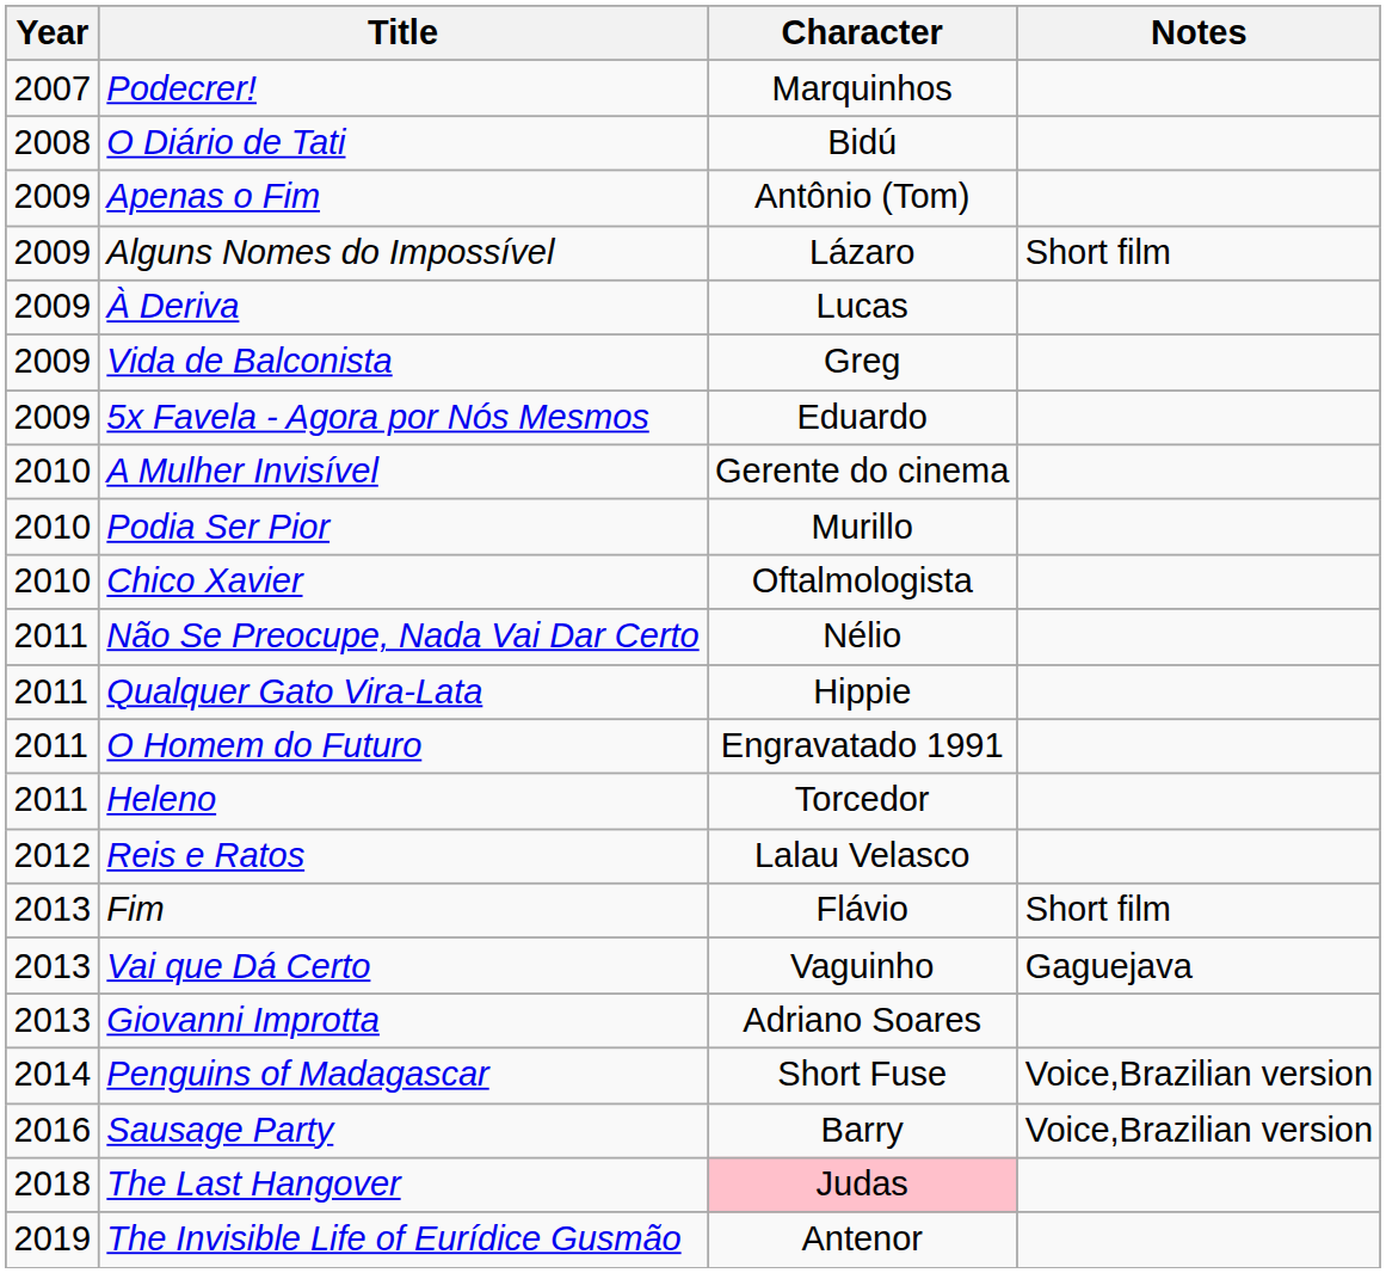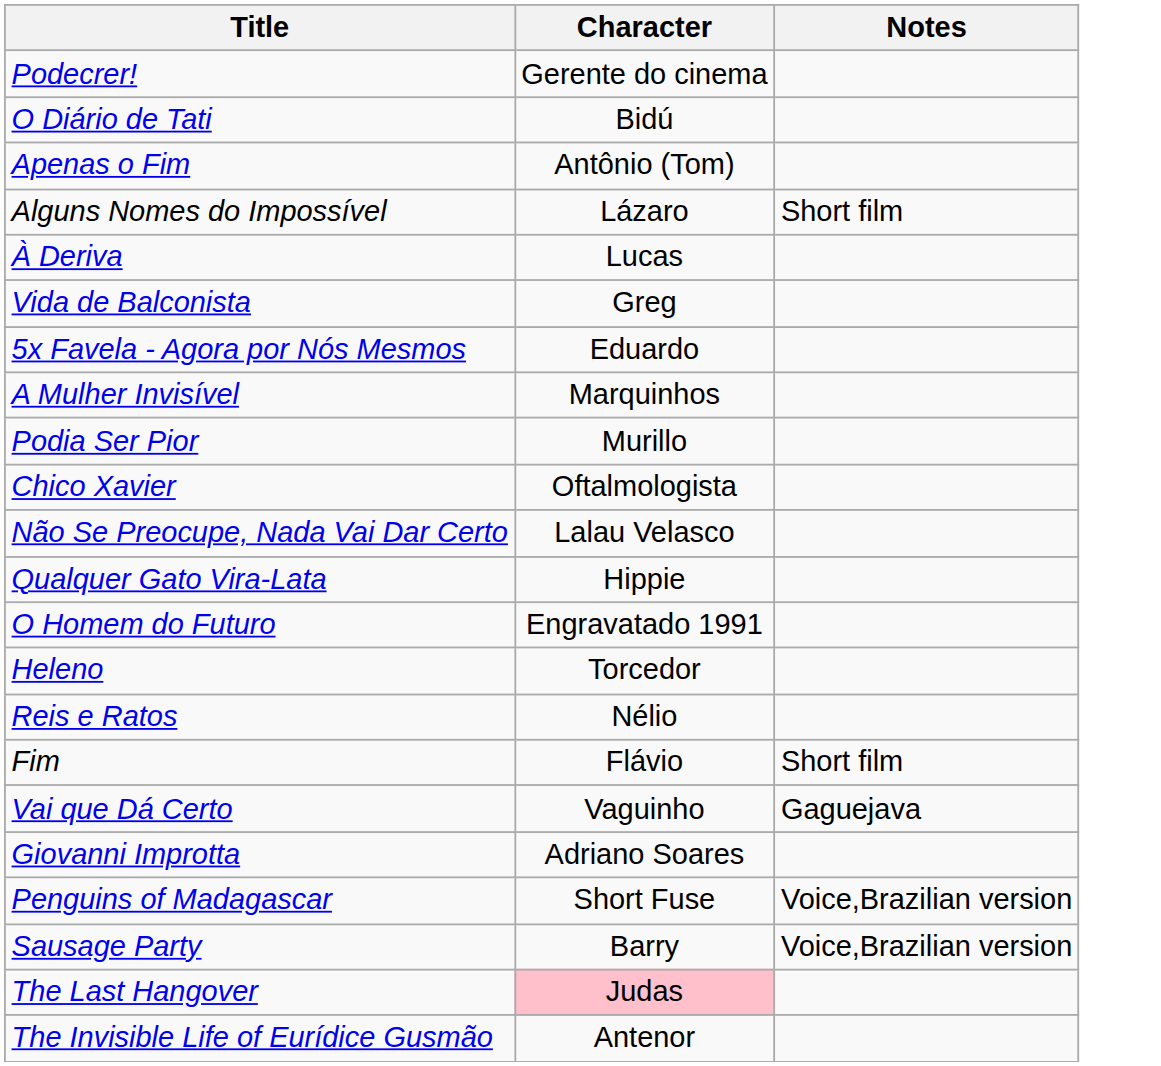 <table class="wikitable">
 <tr>
-<th>Year</th>
 <th>Title</th>
 <th>Character</th>
 <th>Notes</th>
 </tr>
 <tr>
-<td>2007</td>
 <td><em><a href='#'>Podecrer!</a></em></td>
-<td style="text-align:center;">Marquinhos</td>
+<td style="text-align:center;">Gerente do cinema</td>
 <td></td>
 </tr>
 <tr>
-<td>2008</td>
 <td><em><a href='#'>O Diário de Tati</a></em></td>
 <td style="text-align:center;">Bidú</td>
 <td></td>
 </tr>
 <tr>
-<td>2009</td>
 <td><em><a href='#'>Apenas o Fim</a></em></td>
 <td style="text-align:center;">Antônio (Tom)</td>
 <td></td>
 </tr>
 <tr>
-<td>2009</td>
 <td><em>Alguns Nomes do Impossível</em></td>
 <td style="text-align:center;">Lázaro</td>
 <td>Short film</td>
 </tr>
 <tr>
-<td>2009</td>
 <td><em><a href='#'>À Deriva</a></em></td>
 <td style="text-align:center;">Lucas</td>
 <td></td>
 </tr>
 <tr>
-<td>2009</td>
 <td><em><a href='#'>Vida de Balconista</a></em></td>
 <td style="text-align:center;">Greg</td>
 <td></td>
 </tr>
 <tr>
-<td>2009</td>
 <td><em><a href='#'>5x Favela - Agora por Nós Mesmos</a></em></td>
 <td style="text-align:center;">Eduardo</td>
 <td></td>
 </tr>
 <tr>
-<td>2010</td>
 <td><em><a href='#'>A Mulher Invisível</a></em></td>
-<td style="text-align:center;">Gerente do cinema</td>
+<td style="text-align:center;">Marquinhos</td>
 <td></td>
 </tr>
 <tr>
-<td>2010</td>
 <td><em><a href='#'>Podia Ser Pior</a></em></td>
 <td style="text-align:center;">Murillo</td>
 <td></td>
 </tr>
 <tr>
-<td>2010</td>
 <td><em><a href='#'>Chico Xavier</a></em></td>
 <td style="text-align:center;">Oftalmologista</td>
 <td></td>
 </tr>
 <tr>
-<td>2011</td>
 <td><em><a href='#'>Não Se Preocupe, Nada Vai Dar Certo</a></em></td>
-<td style="text-align:center;">Nélio</td>
+<td style="text-align:center;">Lalau Velasco</td>
 <td></td>
 </tr>
 <tr>
-<td>2011</td>
 <td><em><a href='#'>Qualquer Gato Vira-Lata</a></em></td>
 <td style="text-align:center;">Hippie</td>
 <td></td>
 </tr>
 <tr>
-<td>2011</td>
 <td><em><a href='#'>O Homem do Futuro</a></em></td>
 <td style="text-align:center;">Engravatado 1991</td>
 <td></td>
 </tr>
 <tr>
-<td>2011</td>
 <td><em><a href='#'>Heleno</a></em></td>
 <td style="text-align:center;">Torcedor</td>
 <td></td>
 </tr>
 <tr>
-<td>2012</td>
 <td><em><a href='#'>Reis e Ratos</a></em></td>
-<td style="text-align:center;">Lalau Velasco</td>
+<td style="text-align:center;">Nélio</td>
 <td></td>
 </tr>
 <tr>
-<td>2013</td>
 <td><em>Fim</em></td>
 <td style="text-align:center;">Flávio</td>
 <td>Short film</td>
 </tr>
 <tr>
-<td>2013</td>
 <td><em><a href='#'>Vai que Dá Certo</a></em></td>
 <td style="text-align:center;">Vaguinho</td>
 <td>Gaguejava</td>
 </tr>
 <tr>
-<td>2013</td>
 <td><em><a href='#'>Giovanni Improtta</a></em></td>
 <td style="text-align:center;">Adriano Soares</td>
 <td></td>
 </tr>
 <tr>
-<td>2014</td>
 <td><em><a href='#'>Penguins of Madagascar</a></em></td>
 <td style="text-align:center;">Short Fuse</td>
 <td>Voice,Brazilian version</td>
 </tr>
 <tr>
-<td>2016</td>
 <td><em><a href='#'>Sausage Party</a></em></td>
 <td style="text-align:center;">Barry</td>
 <td>Voice,Brazilian version</td>
 </tr>
 <tr>
-<td>2018</td>
 <td><em><a href='#'>The Last Hangover</a></em></td>
 <td style="background: pink; text-align:center;">Judas</td>
 <td></td>
 </tr>
 <tr>
-<td>2019</td>
 <td><em><a href='#'>The Invisible Life of Eurídice Gusmão</a></em></td>
 <td style="text-align:center;">Antenor</td>
 <td></td>
 </tr>
 </table>
